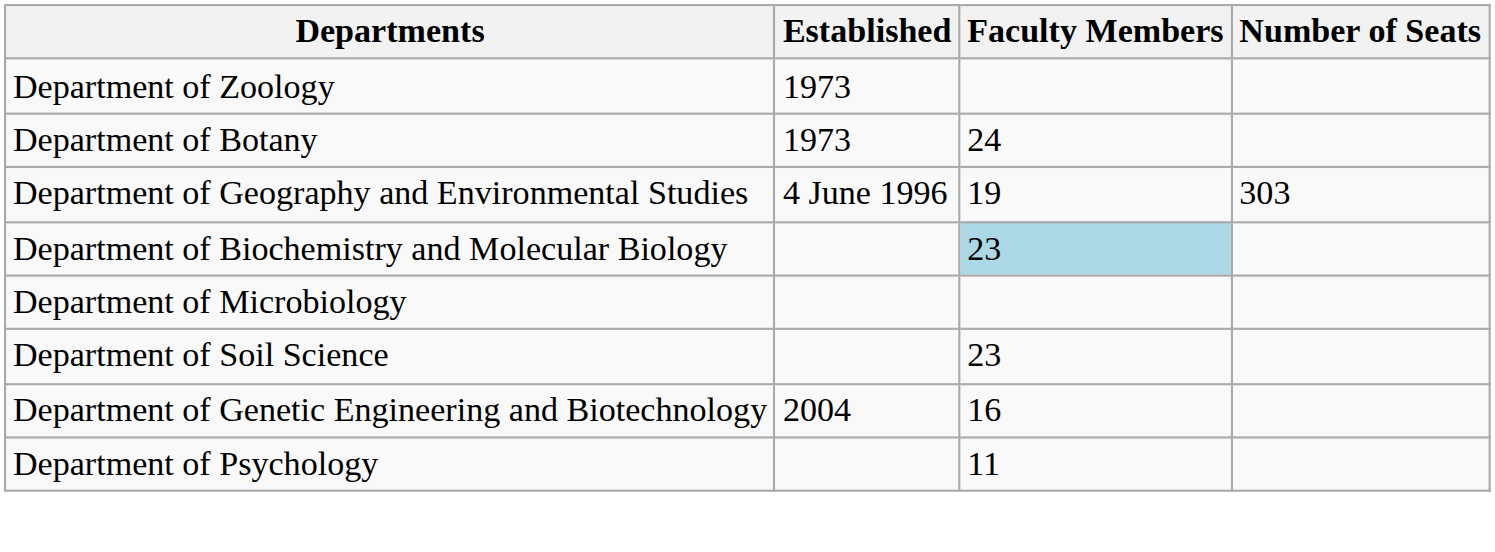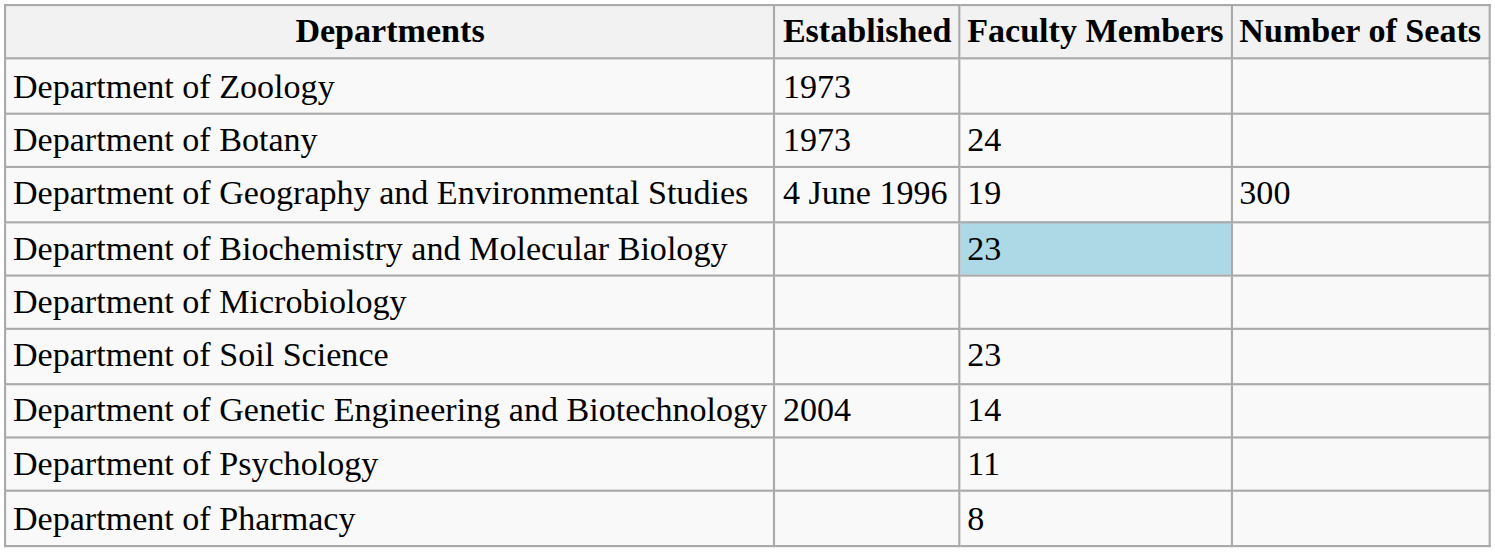 <table class="wikitable sortable">
 <tr>
 <th>Departments</th>
 <th>Established</th>
 <th>Faculty Members</th>
 <th>Number of Seats</th>
 </tr>
 <tr>
 <td>Department of Zoology</td>
 <td>1973</td>
 <td></td>
 <td></td>
 </tr>
 <tr>
 <td>Department of Botany</td>
 <td>1973</td>
 <td>24</td>
 <td></td>
 </tr>
 <tr>
 <td>Department of Geography and Environmental Studies</td>
 <td>4 June 1996</td>
 <td>19</td>
-<td>303</td>
+<td>300</td>
 </tr>
 <tr>
 <td>Department of Biochemistry and Molecular Biology</td>
 <td></td>
 <td style="background: lightblue;">23</td>
 <td></td>
 </tr>
 <tr>
 <td>Department of Microbiology</td>
 <td></td>
 <td></td>
 <td></td>
 </tr>
 <tr>
 <td>Department of Soil Science</td>
 <td></td>
 <td>23</td>
 <td></td>
 </tr>
 <tr>
 <td>Department of Genetic Engineering and Biotechnology</td>
 <td>2004</td>
-<td>16</td>
+<td>14</td>
 <td></td>
 </tr>
 <tr>
 <td>Department of Psychology</td>
 <td></td>
 <td>11</td>
 <td></td>
 </tr>
+<tr>
+<td>Department of Pharmacy</td>
+<td></td>
+<td>8</td>
+<td></td>
+</tr>
 </table>
